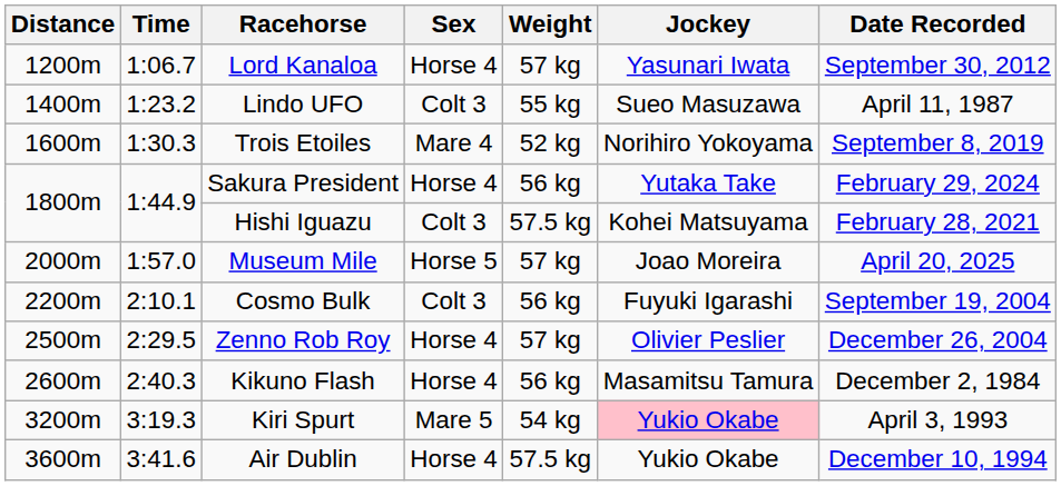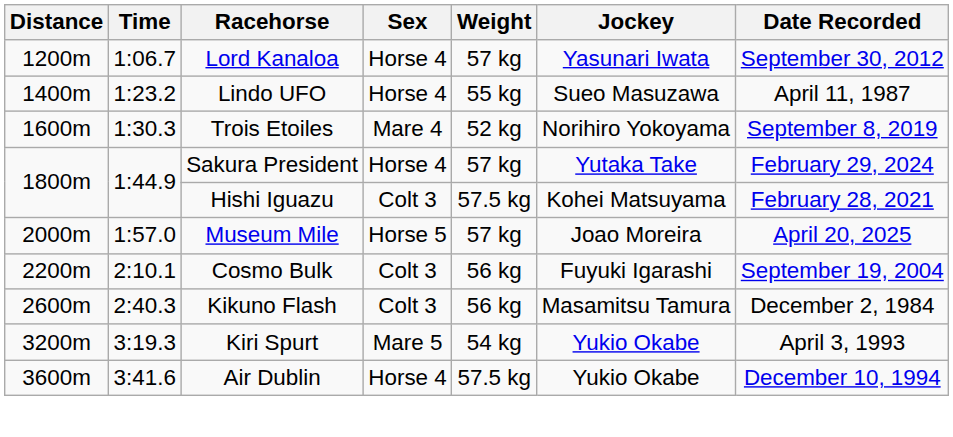 <table class="wikitable" style="text-align: center;">
 <tr>
 <th>Distance</th>
 <th>Time</th>
 <th>Racehorse</th>
 <th>Sex</th>
 <th>Weight</th>
 <th>Jockey</th>
 <th>Date Recorded</th>
 </tr>
 <tr>
 <td>1200m</td>
 <td>1:06.7</td>
 <td><a href='#'>Lord Kanaloa</a></td>
 <td>Horse 4</td>
 <td>57 kg</td>
 <td><a href='#'>Yasunari Iwata</a></td>
 <td><a href='#'>September 30, 2012</a></td>
 </tr>
 <tr>
 <td>1400m</td>
 <td>1:23.2</td>
 <td>Lindo UFO</td>
-<td>Colt 3</td>
+<td>Horse 4</td>
 <td>55 kg</td>
 <td>Sueo Masuzawa</td>
 <td>April 11, 1987</td>
 </tr>
 <tr>
 <td>1600m</td>
 <td>1:30.3</td>
 <td>Trois Etoiles</td>
 <td>Mare 4</td>
 <td>52 kg</td>
 <td>Norihiro Yokoyama</td>
 <td><a href='#'>September 8, 2019</a></td>
 </tr>
 <tr>
 <td rowspan="2">1800m</td>
 <td rowspan="2">1:44.9</td>
 <td>Sakura President</td>
 <td>Horse 4</td>
-<td>56 kg</td>
+<td>57 kg</td>
 <td><a href='#'>Yutaka Take</a></td>
 <td><a href='#'>February 29, 2024</a></td>
 </tr>
 <tr>
 <td>Hishi Iguazu</td>
 <td>Colt 3</td>
 <td>57.5 kg</td>
 <td>Kohei Matsuyama</td>
 <td><a href='#'>February 28, 2021</a></td>
 </tr>
 <tr>
 <td>2000m</td>
 <td>1:57.0</td>
 <td><a href='#'>Museum Mile</a></td>
 <td>Horse 5</td>
 <td>57 kg</td>
 <td>Joao Moreira</td>
 <td><a href='#'>April 20, 2025</a></td>
 </tr>
 <tr>
 <td>2200m</td>
 <td>2:10.1</td>
 <td>Cosmo Bulk</td>
 <td>Colt 3</td>
 <td>56 kg</td>
 <td>Fuyuki Igarashi</td>
 <td><a href='#'>September 19, 2004</a></td>
 </tr>
 <tr>
-<td>2500m</td>
-<td>2:29.5</td>
-<td><a href='#'>Zenno Rob Roy</a></td>
-<td>Horse 4</td>
-<td>57 kg</td>
-<td><a href='#'>Olivier Peslier</a></td>
-<td><a href='#'>December 26, 2004</a></td>
-</tr>
-<tr>
 <td>2600m</td>
 <td>2:40.3</td>
 <td>Kikuno Flash</td>
-<td>Horse 4</td>
+<td>Colt 3</td>
 <td>56 kg</td>
 <td>Masamitsu Tamura</td>
 <td>December 2, 1984</td>
 </tr>
 <tr>
 <td>3200m</td>
 <td>3:19.3</td>
 <td>Kiri Spurt</td>
 <td>Mare 5</td>
 <td>54 kg</td>
-<td style="background: pink;"><a href='#'>Yukio Okabe</a></td>
+<td><a href='#'>Yukio Okabe</a></td>
 <td>April 3, 1993</td>
 </tr>
 <tr>
 <td>3600m</td>
 <td>3:41.6</td>
 <td>Air Dublin</td>
 <td>Horse 4</td>
 <td>57.5 kg</td>
 <td>Yukio Okabe</td>
 <td><a href='#'>December 10, 1994</a></td>
 </tr>
 </table>
